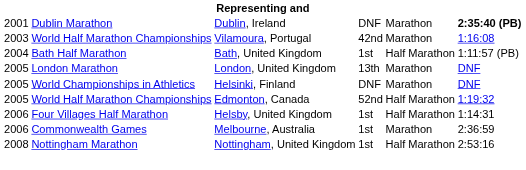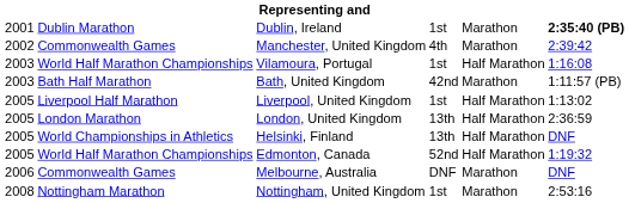 <table>
 <tr>
 <th colspan="6">Representing  and </th>
 </tr>
 <tr>
 <td>2001</td>
 <td><a href='#'>Dublin Marathon</a></td>
 <td><a href='#'>Dublin</a>, Ireland</td>
-<td>DNF</td>
+<td>1st</td>
 <td>Marathon</td>
 <td><strong>2:35:40 (PB)</strong></td>
+</tr>
+<tr>
+<td>2002</td>
+<td><a href='#'>Commonwealth Games</a></td>
+<td><a href='#'>Manchester</a>, United Kingdom</td>
+<td>4th</td>
+<td>Marathon</td>
+<td><a href='#'>2:39:42</a></td>
 </tr>
 <tr>
 <td>2003</td>
 <td><a href='#'>World Half Marathon Championships</a></td>
 <td><a href='#'>Vilamoura</a>, Portugal</td>
-<td>42nd</td>
-<td>Marathon</td>
+<td>1st</td>
+<td>Half Marathon</td>
 <td><a href='#'>1:16:08</a></td>
 </tr>
 <tr>
-<td>2004</td>
+<td>2003</td>
 <td><a href='#'>Bath Half Marathon</a></td>
 <td><a href='#'>Bath</a>, United Kingdom</td>
+<td>42nd</td>
+<td>Marathon</td>
+<td>1:11:57 (PB)</td>
+</tr>
+<tr>
+<td>2005</td>
+<td><a href='#'>Liverpool Half Marathon</a></td>
+<td><a href='#'>Liverpool</a>, United Kingdom</td>
 <td>1st</td>
 <td>Half Marathon</td>
-<td>1:11:57 (PB)</td>
+<td>1:13:02</td>
 </tr>
 <tr>
 <td>2005</td>
 <td><a href='#'>London Marathon</a></td>
 <td><a href='#'>London</a>, United Kingdom</td>
 <td>13th</td>
-<td>Marathon</td>
-<td><a href='#'>DNF</a></td>
+<td>Half Marathon</td>
+<td>2:36:59</td>
 </tr>
 <tr>
 <td>2005</td>
 <td><a href='#'>World Championships in Athletics</a></td>
 <td><a href='#'>Helsinki</a>, Finland</td>
-<td>DNF</td>
-<td>Marathon</td>
+<td>13th</td>
+<td>Half Marathon</td>
 <td><a href='#'>DNF</a></td>
 </tr>
 <tr>
 <td>2005</td>
 <td><a href='#'>World Half Marathon Championships</a></td>
 <td><a href='#'>Edmonton</a>, Canada</td>
 <td>52nd</td>
 <td>Half Marathon</td>
 <td><a href='#'>1:19:32</a></td>
 </tr>
 <tr>
 <td>2006</td>
-<td><a href='#'>Four Villages Half Marathon</a></td>
-<td><a href='#'>Helsby</a>, United Kingdom</td>
-<td>1st</td>
-<td>Half Marathon</td>
-<td>1:14:31</td>
-</tr>
-<tr>
-<td>2006</td>
 <td><a href='#'>Commonwealth Games</a></td>
 <td><a href='#'>Melbourne</a>, Australia</td>
-<td>1st</td>
+<td>DNF</td>
 <td>Marathon</td>
-<td>2:36:59</td>
+<td><a href='#'>DNF</a></td>
 </tr>
 <tr>
 <td>2008</td>
 <td><a href='#'>Nottingham Marathon</a></td>
 <td><a href='#'>Nottingham</a>, United Kingdom</td>
 <td>1st</td>
-<td>Half Marathon</td>
+<td>Marathon</td>
 <td>2:53:16</td>
 </tr>
 </table>
